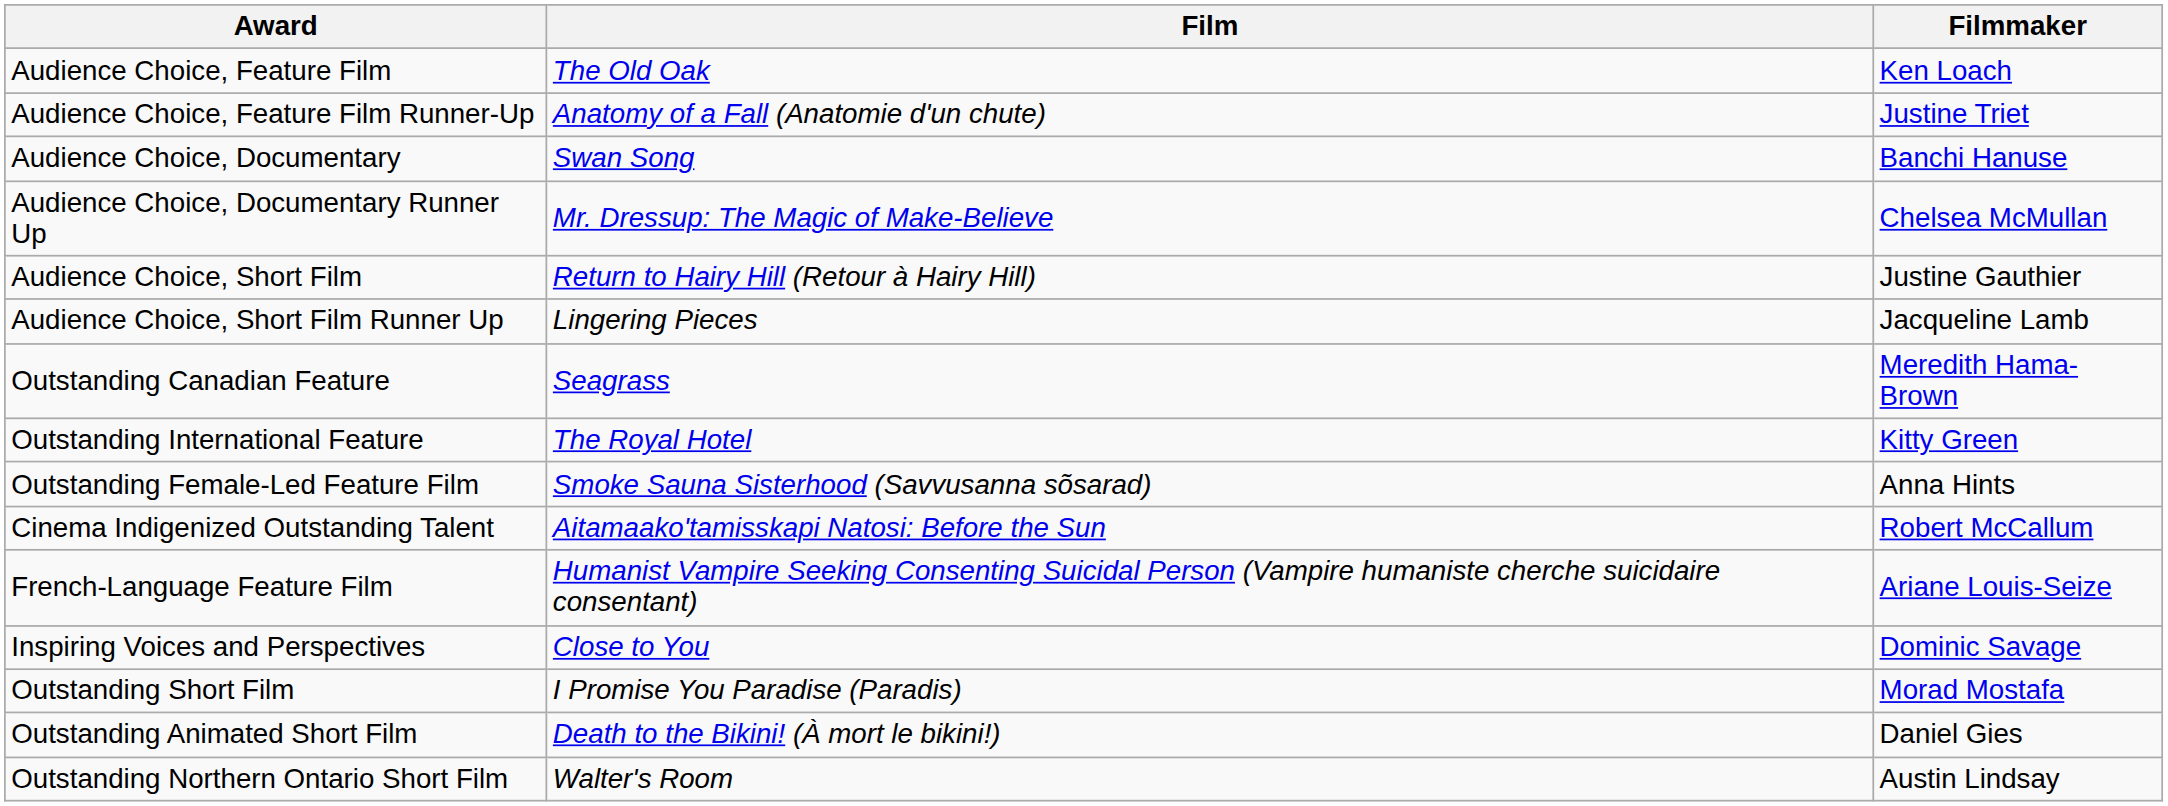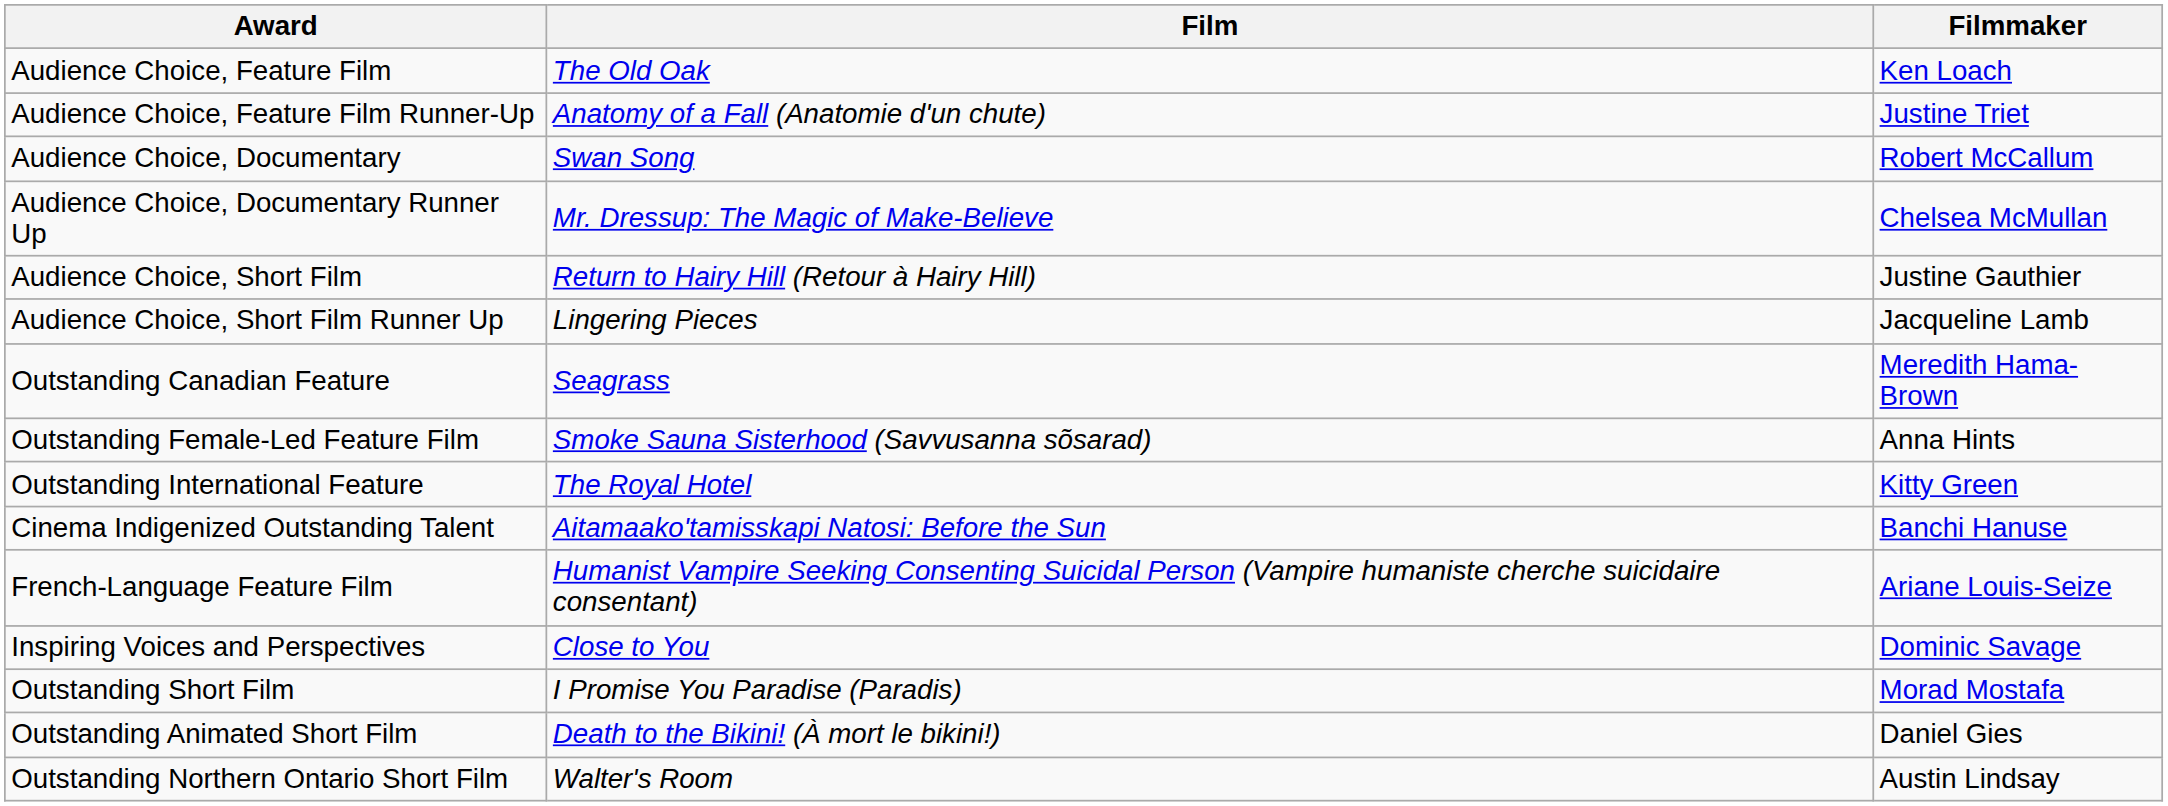 <table class="wikitable">
 <tr>
 <th>Award</th>
 <th>Film</th>
 <th>Filmmaker</th>
 </tr>
 <tr>
 <td>Audience Choice, Feature Film</td>
 <td><em><a href='#'>The Old Oak</a></em></td>
 <td><a href='#'>Ken Loach</a></td>
 </tr>
 <tr>
 <td>Audience Choice, Feature Film Runner-Up</td>
 <td><em><a href='#'>Anatomy of a Fall</a> (Anatomie d'un chute)</em></td>
 <td><a href='#'>Justine Triet</a></td>
 </tr>
 <tr>
 <td>Audience Choice, Documentary</td>
 <td><em><a href='#'>Swan Song</a></em></td>
-<td><a href='#'>Banchi Hanuse</a></td>
+<td><a href='#'>Robert McCallum</a></td>
 </tr>
 <tr>
 <td>Audience Choice, Documentary Runner Up</td>
 <td><em><a href='#'>Mr. Dressup: The Magic of Make-Believe</a></em></td>
 <td><a href='#'>Chelsea McMullan</a></td>
 </tr>
 <tr>
 <td>Audience Choice, Short Film</td>
 <td><em><a href='#'>Return to Hairy Hill</a> (Retour à Hairy Hill)</em></td>
 <td>Justine Gauthier</td>
 </tr>
 <tr>
 <td>Audience Choice, Short Film Runner Up</td>
 <td><em>Lingering Pieces</em></td>
 <td>Jacqueline Lamb</td>
 </tr>
 <tr>
 <td>Outstanding Canadian Feature</td>
 <td><em><a href='#'>Seagrass</a></em></td>
 <td><a href='#'>Meredith Hama-Brown</a></td>
 </tr>
 <tr>
+<td>Outstanding Female-Led Feature Film</td>
+<td><em><a href='#'>Smoke Sauna Sisterhood</a> (Savvusanna sõsarad)</em></td>
+<td>Anna Hints</td>
+</tr>
+<tr>
 <td>Outstanding International Feature</td>
 <td><em><a href='#'>The Royal Hotel</a></em></td>
 <td><a href='#'>Kitty Green</a></td>
 </tr>
 <tr>
-<td>Outstanding Female-Led Feature Film</td>
-<td><em><a href='#'>Smoke Sauna Sisterhood</a> (Savvusanna sõsarad)</em></td>
-<td>Anna Hints</td>
-</tr>
-<tr>
 <td>Cinema Indigenized Outstanding Talent</td>
 <td><em><a href='#'>Aitamaako'tamisskapi Natosi: Before the Sun</a></em></td>
-<td><a href='#'>Robert McCallum</a></td>
+<td><a href='#'>Banchi Hanuse</a></td>
 </tr>
 <tr>
 <td>French-Language Feature Film</td>
 <td><em><a href='#'>Humanist Vampire Seeking Consenting Suicidal Person</a> (Vampire humaniste cherche suicidaire consentant)</em></td>
 <td><a href='#'>Ariane Louis-Seize</a></td>
 </tr>
 <tr>
 <td>Inspiring Voices and Perspectives</td>
 <td><em><a href='#'>Close to You</a></em></td>
 <td><a href='#'>Dominic Savage</a></td>
 </tr>
 <tr>
 <td>Outstanding Short Film</td>
 <td><em>I Promise You Paradise (Paradis)</em></td>
 <td><a href='#'>Morad Mostafa</a></td>
 </tr>
 <tr>
 <td>Outstanding Animated Short Film</td>
 <td><em><a href='#'>Death to the Bikini!</a> (À mort le bikini!)</em></td>
 <td>Daniel Gies</td>
 </tr>
 <tr>
 <td>Outstanding Northern Ontario Short Film</td>
 <td><em>Walter's Room</em></td>
 <td>Austin Lindsay</td>
 </tr>
 </table>
